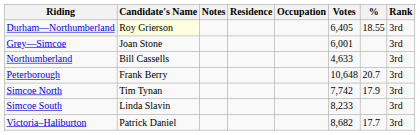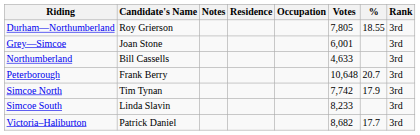 <table class="wikitable sortable">
 <tr>
 <th>Riding<br></th>
 <th>Candidate's Name</th>
 <th>Notes</th>
 <th>Residence</th>
 <th>Occupation</th>
 <th>Votes</th>
 <th>%</th>
 <th>Rank</th>
 </tr>
 <tr>
 <td><a href='#'>Durham—Northumberland</a></td>
-<td style="background: lightyellow;">Roy Grierson</td>
+<td>Roy Grierson</td>
 <td></td>
 <td></td>
 <td></td>
-<td>6,405</td>
+<td>7,805</td>
 <td>18.55</td>
 <td>3rd</td>
 </tr>
 <tr>
 <td><a href='#'>Grey—Simcoe</a></td>
 <td>Joan Stone</td>
 <td></td>
 <td></td>
 <td></td>
 <td>6,001</td>
 <td></td>
 <td>3rd</td>
 </tr>
 <tr>
 <td><a href='#'>Northumberland</a></td>
 <td>Bill Cassells</td>
 <td></td>
 <td></td>
 <td></td>
 <td>4,633</td>
 <td></td>
 <td>3rd</td>
 </tr>
 <tr>
 <td><a href='#'>Peterborough</a></td>
 <td>Frank Berry</td>
 <td></td>
 <td></td>
 <td></td>
 <td>10,648</td>
 <td>20.7</td>
 <td>3rd</td>
 </tr>
 <tr>
 <td><a href='#'>Simcoe North</a></td>
 <td>Tim Tynan</td>
 <td></td>
 <td></td>
 <td></td>
 <td>7,742</td>
 <td>17.9</td>
 <td>3rd</td>
 </tr>
 <tr>
 <td><a href='#'>Simcoe South</a></td>
 <td>Linda Slavin</td>
 <td></td>
 <td></td>
 <td></td>
 <td>8,233</td>
 <td></td>
 <td>3rd</td>
 </tr>
 <tr>
 <td><a href='#'>Victoria–Haliburton</a></td>
 <td>Patrick Daniel</td>
 <td></td>
 <td></td>
 <td></td>
 <td>8,682</td>
 <td>17.7</td>
 <td>3rd</td>
 </tr>
 </table>
